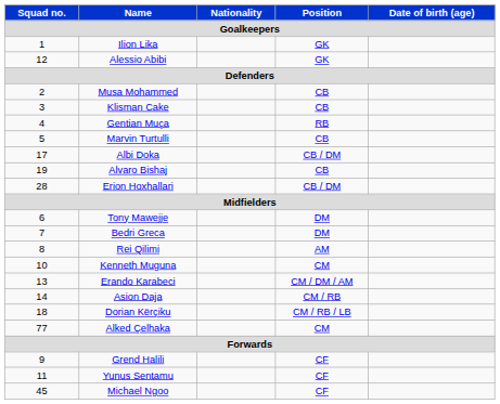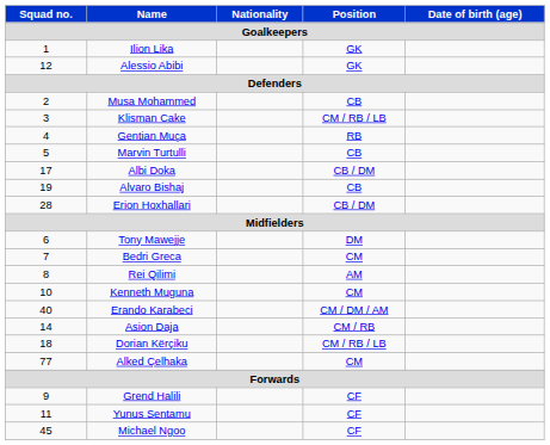 <table class="wikitable" style="text-align:center; font-size:90%; width:80%">
 <tr>
 <th style="background:#03c; color:white; text-align:center">Squad no.</th>
 <th style="background:#03c; color:white; text-align:center">Name</th>
 <th style="background:#03c; color:white; text-align:center">Nationality</th>
 <th style="background:#03c; color:white; text-align:center">Position</th>
 <th style="background:#03c; color:white; text-align:center">Date of birth (age)</th>
 </tr>
 <tr>
 <th colspan=6 style="background:#dcdcdc; color:black; text-align:center">Goalkeepers</th>
 </tr>
 <tr>
 <td>1</td>
 <td><a href='#'>Ilion Lika</a></td>
 <td></td>
 <td><a href='#'>GK</a></td>
 <td></td>
 </tr>
 <tr>
 <td>12</td>
 <td><a href='#'>Alessio Abibi</a></td>
 <td></td>
 <td><a href='#'>GK</a></td>
 <td></td>
 </tr>
 <tr>
 <th colspan=6 style="background:#dcdcdc; color:black; text-align:center">Defenders</th>
 </tr>
 <tr>
 <td>2</td>
 <td><a href='#'>Musa Mohammed</a></td>
 <td></td>
 <td><a href='#'>CB</a></td>
 <td></td>
 </tr>
 <tr>
 <td>3</td>
 <td><a href='#'>Klisman Cake</a></td>
 <td></td>
-<td><a href='#'>CB</a></td>
+<td><a href='#'>CM / RB / LB</a></td>
 <td></td>
 </tr>
 <tr>
 <td>4</td>
 <td><a href='#'>Gentian Muça</a></td>
 <td></td>
 <td><a href='#'>RB</a></td>
 <td></td>
 </tr>
 <tr>
 <td>5</td>
 <td><a href='#'>Marvin Turtulli</a></td>
 <td></td>
 <td><a href='#'>CB</a></td>
 <td></td>
 </tr>
 <tr>
 <td>17</td>
 <td><a href='#'>Albi Doka</a></td>
 <td></td>
 <td><a href='#'>CB / DM</a></td>
 <td></td>
 </tr>
 <tr>
 <td>19</td>
 <td><a href='#'>Alvaro Bishaj</a></td>
 <td></td>
 <td><a href='#'>CB</a></td>
 <td></td>
 </tr>
 <tr>
 <td>28</td>
 <td><a href='#'>Erion Hoxhallari</a></td>
 <td></td>
 <td><a href='#'>CB / DM</a></td>
 <td></td>
 </tr>
 <tr>
 <th colspan=6 style="background:#dcdcdc; color:black; text-align:center">Midfielders</th>
 </tr>
 <tr>
 <td>6</td>
 <td><a href='#'>Tony Mawejje</a></td>
 <td></td>
 <td><a href='#'>DM</a></td>
 <td></td>
 </tr>
 <tr>
 <td>7</td>
 <td><a href='#'>Bedri Greca</a></td>
 <td></td>
-<td><a href='#'>DM</a></td>
+<td><a href='#'>CM</a></td>
 <td></td>
 </tr>
 <tr>
 <td>8</td>
 <td><a href='#'>Rei Qilimi</a></td>
 <td></td>
 <td><a href='#'>AM</a></td>
 <td></td>
 </tr>
 <tr>
 <td>10</td>
 <td><a href='#'>Kenneth Muguna</a></td>
 <td></td>
 <td><a href='#'>CM</a></td>
 <td></td>
 </tr>
 <tr>
-<td>13</td>
+<td>40</td>
 <td><a href='#'>Erando Karabeci</a></td>
 <td></td>
 <td><a href='#'>CM / DM / AM</a></td>
 <td></td>
 </tr>
 <tr>
 <td>14</td>
 <td><a href='#'>Asion Daja</a></td>
 <td></td>
 <td><a href='#'>CM / RB</a></td>
 <td></td>
 </tr>
 <tr>
 <td>18</td>
 <td><a href='#'>Dorian Kërçiku</a></td>
 <td></td>
 <td><a href='#'>CM / RB / LB</a></td>
 <td></td>
 </tr>
 <tr>
 <td>77</td>
 <td><a href='#'>Alked Çelhaka</a></td>
 <td></td>
 <td><a href='#'>CM</a></td>
 <td></td>
 </tr>
 <tr>
 <th colspan=7 style="background:#dcdcdc; color:black; text-align:center">Forwards</th>
 </tr>
 <tr>
 <td>9</td>
 <td><a href='#'>Grend Halili</a></td>
 <td></td>
 <td><a href='#'>CF</a></td>
 <td></td>
 </tr>
 <tr>
 <td>11</td>
 <td><a href='#'>Yunus Sentamu</a></td>
 <td></td>
 <td><a href='#'>CF</a></td>
 <td></td>
 </tr>
 <tr>
 <td>45</td>
 <td><a href='#'>Michael Ngoo</a></td>
 <td></td>
 <td><a href='#'>CF</a></td>
 <td></td>
 </tr>
 </table>
